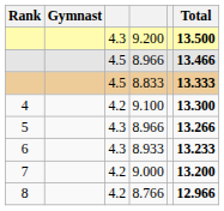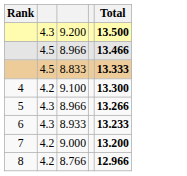 <table style="text-align:center;" class="wikitable sortable">
 <tr>
 <th>Rank</th>
-<th>Gymnast</th>
 <th><small></small></th>
 <th><small></small></th>
 <th><small></small></th>
 <th>Total</th>
 </tr>
 <tr style="background:#fffcaf;">
 <td></td>
-<td align=left></td>
 <td>4.3</td>
 <td>9.200</td>
 <td></td>
 <td><strong>13.500</strong></td>
 </tr>
 <tr style="background:#e5e5e5;">
 <td></td>
-<td align=left></td>
 <td>4.5</td>
 <td>8.966</td>
 <td></td>
 <td><strong>13.466</strong></td>
 </tr>
 <tr style="background:#ec9;">
 <td></td>
-<td align=left></td>
 <td>4.5</td>
 <td>8.833</td>
 <td></td>
 <td><strong>13.333</strong></td>
 </tr>
 <tr>
 <td>4</td>
-<td align=left></td>
 <td>4.2</td>
 <td>9.100</td>
 <td></td>
 <td><strong>13.300</strong></td>
 </tr>
 <tr>
 <td>5</td>
-<td align=left></td>
 <td>4.3</td>
 <td>8.966</td>
 <td></td>
 <td><strong>13.266</strong></td>
 </tr>
 <tr>
 <td>6</td>
-<td align=left></td>
 <td>4.3</td>
 <td>8.933</td>
 <td></td>
 <td><strong>13.233</strong></td>
 </tr>
 <tr>
 <td>7</td>
-<td align=left></td>
 <td>4.2</td>
 <td>9.000</td>
 <td></td>
 <td><strong>13.200</strong></td>
 </tr>
 <tr>
 <td>8</td>
-<td align=left></td>
 <td>4.2</td>
 <td>8.766</td>
 <td></td>
 <td><strong>12.966</strong></td>
 </tr>
 </table>
